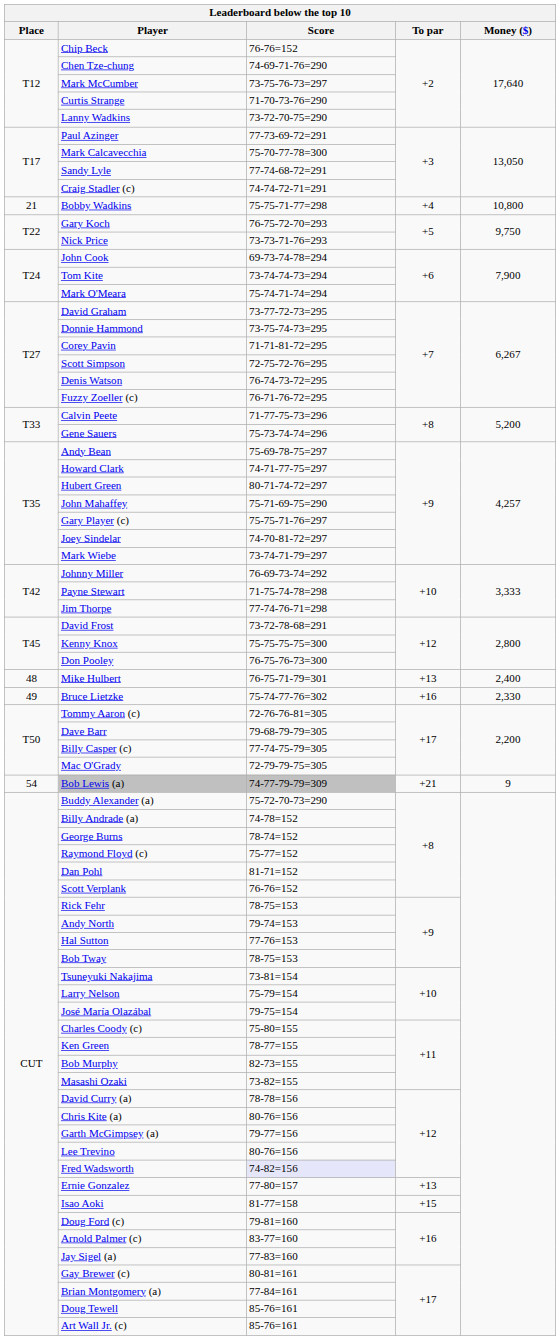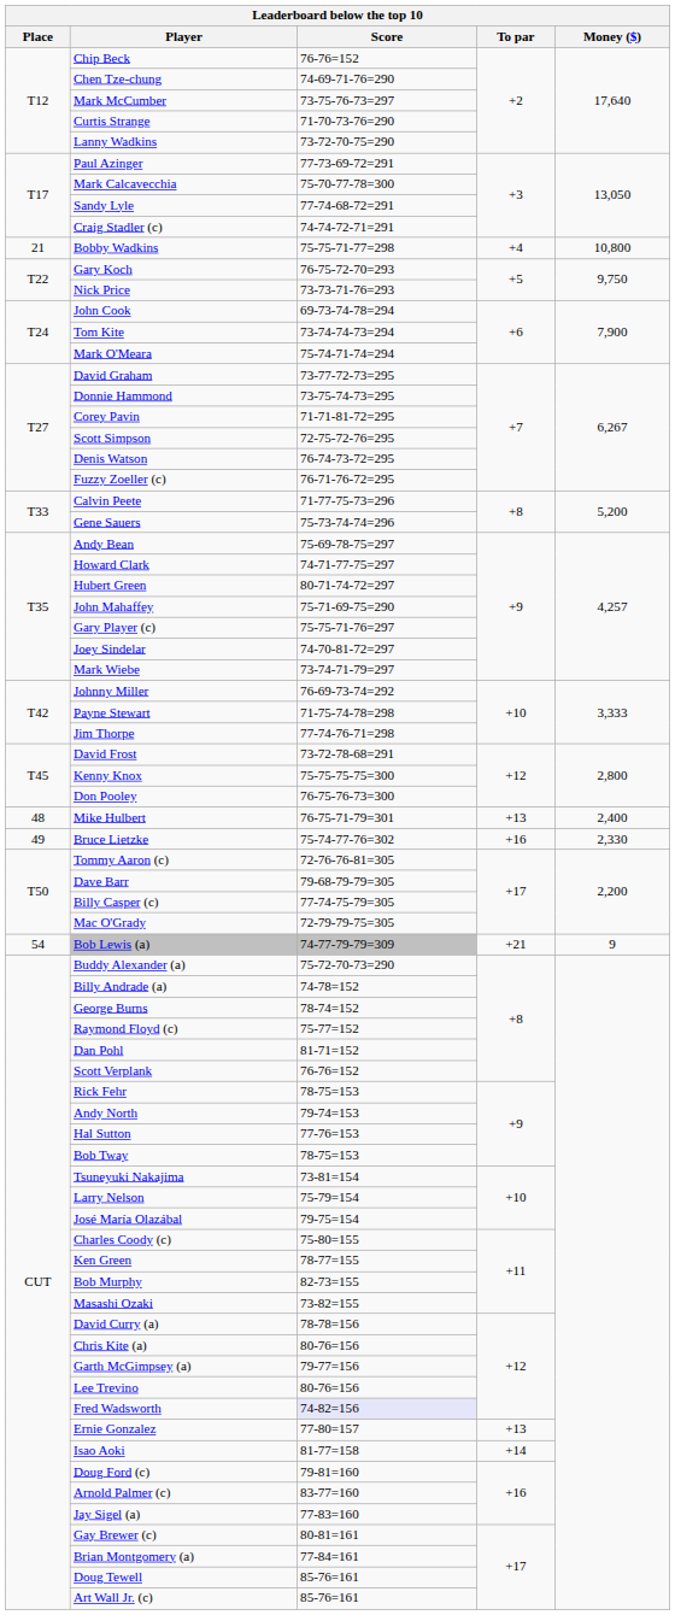 <table class="collapsible collapsed wikitable" style="width:50em;margin-top:-1px;">
 <tr>
 <th scope="col" colspan="6">Leaderboard below the top 10</th>
 </tr>
 <tr>
 <th>Place</th>
 <th>Player</th>
 <th>Score</th>
 <th>To par</th>
 <th>Money (<a href='#'>$</a>)</th>
 </tr>
 <tr>
 <td rowspan=5 align=center>T12</td>
 <td> <a href='#'>Chip Beck</a></td>
 <td>76-76=152</td>
 <td rowspan=5 align=center>+2</td>
 <td rowspan=5 align=center>17,640</td>
 </tr>
 <tr>
 <td> <a href='#'>Chen Tze-chung</a></td>
 <td>74-69-71-76=290</td>
 </tr>
 <tr>
 <td> <a href='#'>Mark McCumber</a></td>
 <td>73-75-76-73=297</td>
 </tr>
 <tr>
 <td> <a href='#'>Curtis Strange</a></td>
 <td>71-70-73-76=290</td>
 </tr>
 <tr>
 <td> <a href='#'>Lanny Wadkins</a></td>
 <td>73-72-70-75=290</td>
 </tr>
 <tr>
 <td rowspan=4 align=center>T17</td>
 <td> <a href='#'>Paul Azinger</a></td>
 <td>77-73-69-72=291</td>
 <td rowspan=4 align=center>+3</td>
 <td rowspan=4 align=center>13,050</td>
 </tr>
 <tr>
 <td> <a href='#'>Mark Calcavecchia</a></td>
 <td>75-70-77-78=300</td>
 </tr>
 <tr>
 <td> <a href='#'>Sandy Lyle</a></td>
 <td>77-74-68-72=291</td>
 </tr>
 <tr>
 <td> <a href='#'>Craig Stadler</a> (c)</td>
 <td>74-74-72-71=291</td>
 </tr>
 <tr>
 <td align=center>21</td>
 <td> <a href='#'>Bobby Wadkins</a></td>
 <td>75-75-71-77=298</td>
 <td align=center>+4</td>
 <td align=center>10,800</td>
 </tr>
 <tr>
 <td rowspan=2 align=center>T22</td>
 <td> <a href='#'>Gary Koch</a></td>
 <td>76-75-72-70=293</td>
 <td rowspan=2 align=center>+5</td>
 <td rowspan=2 align=center>9,750</td>
 </tr>
 <tr>
 <td> <a href='#'>Nick Price</a></td>
 <td>73-73-71-76=293</td>
 </tr>
 <tr>
 <td rowspan=3 align=center>T24</td>
 <td> <a href='#'>John Cook</a></td>
 <td>69-73-74-78=294</td>
 <td rowspan=3 align=center>+6</td>
 <td rowspan=3 align=center>7,900</td>
 </tr>
 <tr>
 <td> <a href='#'>Tom Kite</a></td>
 <td>73-74-74-73=294</td>
 </tr>
 <tr>
 <td> <a href='#'>Mark O'Meara</a></td>
 <td>75-74-71-74=294</td>
 </tr>
 <tr>
 <td rowspan=6 align=center>T27</td>
 <td> <a href='#'>David Graham</a></td>
 <td>73-77-72-73=295</td>
 <td rowspan=6 align=center>+7</td>
 <td rowspan=6 align=center>6,267</td>
 </tr>
 <tr>
 <td> <a href='#'>Donnie Hammond</a></td>
 <td>73-75-74-73=295</td>
 </tr>
 <tr>
 <td> <a href='#'>Corey Pavin</a></td>
 <td>71-71-81-72=295</td>
 </tr>
 <tr>
 <td> <a href='#'>Scott Simpson</a></td>
 <td>72-75-72-76=295</td>
 </tr>
 <tr>
 <td> <a href='#'>Denis Watson</a></td>
 <td>76-74-73-72=295</td>
 </tr>
 <tr>
 <td> <a href='#'>Fuzzy Zoeller</a> (c)</td>
 <td>76-71-76-72=295</td>
 </tr>
 <tr>
 <td rowspan=2 align=center>T33</td>
 <td> <a href='#'>Calvin Peete</a></td>
 <td>71-77-75-73=296</td>
 <td rowspan=2 align=center>+8</td>
 <td rowspan=2 align=center>5,200</td>
 </tr>
 <tr>
 <td> <a href='#'>Gene Sauers</a></td>
 <td>75-73-74-74=296</td>
 </tr>
 <tr>
 <td rowspan=7 align=center>T35</td>
 <td> <a href='#'>Andy Bean</a></td>
 <td>75-69-78-75=297</td>
 <td rowspan=7 align=center>+9</td>
 <td rowspan=7 align=center>4,257</td>
 </tr>
 <tr>
 <td> <a href='#'>Howard Clark</a></td>
 <td>74-71-77-75=297</td>
 </tr>
 <tr>
 <td> <a href='#'>Hubert Green</a></td>
 <td>80-71-74-72=297</td>
 </tr>
 <tr>
 <td> <a href='#'>John Mahaffey</a></td>
 <td>75-71-69-75=290</td>
 </tr>
 <tr>
 <td> <a href='#'>Gary Player</a> (c)</td>
 <td>75-75-71-76=297</td>
 </tr>
 <tr>
 <td> <a href='#'>Joey Sindelar</a></td>
 <td>74-70-81-72=297</td>
 </tr>
 <tr>
 <td> <a href='#'>Mark Wiebe</a></td>
 <td>73-74-71-79=297</td>
 </tr>
 <tr>
 <td rowspan=3 align=center>T42</td>
 <td> <a href='#'>Johnny Miller</a></td>
 <td>76-69-73-74=292</td>
 <td rowspan=3 align=center>+10</td>
 <td rowspan=3 align=center>3,333</td>
 </tr>
 <tr>
 <td> <a href='#'>Payne Stewart</a></td>
 <td>71-75-74-78=298</td>
 </tr>
 <tr>
 <td> <a href='#'>Jim Thorpe</a></td>
 <td>77-74-76-71=298</td>
 </tr>
 <tr>
 <td rowspan=3 align=center>T45</td>
 <td> <a href='#'>David Frost</a></td>
 <td>73-72-78-68=291</td>
 <td rowspan=3 align=center>+12</td>
 <td rowspan=3 align=center>2,800</td>
 </tr>
 <tr>
 <td> <a href='#'>Kenny Knox</a></td>
 <td>75-75-75-75=300</td>
 </tr>
 <tr>
 <td> <a href='#'>Don Pooley</a></td>
 <td>76-75-76-73=300</td>
 </tr>
 <tr>
 <td align=center>48</td>
 <td> <a href='#'>Mike Hulbert</a></td>
 <td>76-75-71-79=301</td>
 <td align=center>+13</td>
 <td align=center>2,400</td>
 </tr>
 <tr>
 <td align=center>49</td>
 <td> <a href='#'>Bruce Lietzke</a></td>
 <td>75-74-77-76=302</td>
 <td align=center>+16</td>
 <td align=center>2,330</td>
 </tr>
 <tr>
 <td rowspan=4 align=center>T50</td>
 <td> <a href='#'>Tommy Aaron</a> (c)</td>
 <td>72-76-76-81=305</td>
 <td rowspan=4 align=center>+17</td>
 <td rowspan=4 align=center>2,200</td>
 </tr>
 <tr>
 <td> <a href='#'>Dave Barr</a></td>
 <td>79-68-79-79=305</td>
 </tr>
 <tr>
 <td> <a href='#'>Billy Casper</a> (c)</td>
 <td>77-74-75-79=305</td>
 </tr>
 <tr>
 <td> <a href='#'>Mac O'Grady</a></td>
 <td>72-79-79-75=305</td>
 </tr>
 <tr>
 <td align=center>54</td>
 <td style="background:silver"> <a href='#'>Bob Lewis</a> (a)</td>
 <td style="background:silver">74-77-79-79=309</td>
 <td align=center>+21</td>
 <td align=center>9</td>
 </tr>
 <tr>
 <td rowspan=31 align=center>CUT</td>
 <td> <a href='#'>Buddy Alexander</a> (a)</td>
 <td>75-72-70-73=290</td>
 <td rowspan=6 align=center>+8</td>
 <td rowspan=31 align=center></td>
 </tr>
 <tr>
 <td> <a href='#'>Billy Andrade</a> (a)</td>
 <td>74-78=152</td>
 </tr>
 <tr>
 <td> <a href='#'>George Burns</a></td>
 <td>78-74=152</td>
 </tr>
 <tr>
 <td> <a href='#'>Raymond Floyd</a> (c)</td>
 <td>75-77=152</td>
 </tr>
 <tr>
 <td> <a href='#'>Dan Pohl</a></td>
 <td>81-71=152</td>
 </tr>
 <tr>
 <td> <a href='#'>Scott Verplank</a></td>
 <td>76-76=152</td>
 </tr>
 <tr>
 <td> <a href='#'>Rick Fehr</a></td>
 <td>78-75=153</td>
 <td rowspan=4 align=center>+9</td>
 </tr>
 <tr>
 <td> <a href='#'>Andy North</a></td>
 <td>79-74=153</td>
 </tr>
 <tr>
 <td> <a href='#'>Hal Sutton</a></td>
 <td>77-76=153</td>
 </tr>
 <tr>
 <td> <a href='#'>Bob Tway</a></td>
 <td>78-75=153</td>
 </tr>
 <tr>
 <td> <a href='#'>Tsuneyuki Nakajima</a></td>
 <td>73-81=154</td>
 <td rowspan=3 align=center>+10</td>
 </tr>
 <tr>
 <td> <a href='#'>Larry Nelson</a></td>
 <td>75-79=154</td>
 </tr>
 <tr>
 <td> <a href='#'>José María Olazábal</a></td>
 <td>79-75=154</td>
 </tr>
 <tr>
 <td> <a href='#'>Charles Coody</a> (c)</td>
 <td>75-80=155</td>
 <td rowspan=4 align=center>+11</td>
 </tr>
 <tr>
 <td> <a href='#'>Ken Green</a></td>
 <td>78-77=155</td>
 </tr>
 <tr>
 <td> <a href='#'>Bob Murphy</a></td>
 <td>82-73=155</td>
 </tr>
 <tr>
 <td> <a href='#'>Masashi Ozaki</a></td>
 <td>73-82=155</td>
 </tr>
 <tr>
 <td> <a href='#'>David Curry</a> (a)</td>
 <td>78-78=156</td>
 <td rowspan=5 align=center>+12</td>
 </tr>
 <tr>
 <td> <a href='#'>Chris Kite</a> (a)</td>
 <td>80-76=156</td>
 </tr>
 <tr>
 <td> <a href='#'>Garth McGimpsey</a> (a)</td>
 <td>79-77=156</td>
 </tr>
 <tr>
 <td> <a href='#'>Lee Trevino</a></td>
 <td>80-76=156</td>
 </tr>
 <tr>
 <td> <a href='#'>Fred Wadsworth</a></td>
 <td style="background: lavender;">74-82=156</td>
 </tr>
 <tr>
 <td> <a href='#'>Ernie Gonzalez</a></td>
 <td>77-80=157</td>
 <td align=center>+13</td>
 </tr>
 <tr>
 <td> <a href='#'>Isao Aoki</a></td>
 <td>81-77=158</td>
-<td align=center>+15</td>
+<td align=center>+14</td>
 </tr>
 <tr>
 <td> <a href='#'>Doug Ford</a> (c)</td>
 <td>79-81=160</td>
 <td rowspan=3 align=center>+16</td>
 </tr>
 <tr>
 <td> <a href='#'>Arnold Palmer</a> (c)</td>
 <td>83-77=160</td>
 </tr>
 <tr>
 <td> <a href='#'>Jay Sigel</a> (a)</td>
 <td>77-83=160</td>
 </tr>
 <tr>
 <td> <a href='#'>Gay Brewer</a> (c)</td>
 <td>80-81=161</td>
 <td rowspan=4 align=center>+17</td>
 </tr>
 <tr>
 <td> <a href='#'>Brian Montgomery</a> (a)</td>
 <td>77-84=161</td>
 </tr>
 <tr>
 <td> <a href='#'>Doug Tewell</a></td>
 <td>85-76=161</td>
 </tr>
 <tr>
 <td> <a href='#'>Art Wall Jr.</a> (c)</td>
 <td>85-76=161</td>
 </tr>
 </table>
